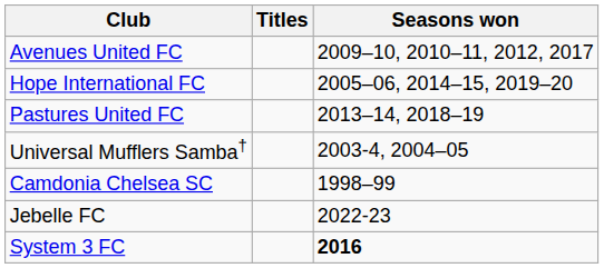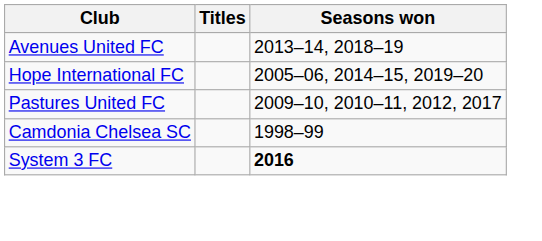 <table class="wikitable sortable plainrowheaders">
 <tr>
 <th scope=col>Club</th>
 <th scope=col>Titles</th>
 <th scope=col>Seasons won</th>
 </tr>
 <tr>
 <td><a href='#'>Avenues United FC</a></td>
 <td></td>
-<td>2009–10, 2010–11, 2012, 2017</td>
+<td>2013–14, 2018–19</td>
 </tr>
 <tr>
 <td><a href='#'>Hope International FC</a></td>
 <td></td>
 <td>2005–06, 2014–15, 2019–20</td>
 </tr>
 <tr>
 <td><a href='#'>Pastures United FC</a></td>
 <td></td>
-<td>2013–14, 2018–19</td>
-</tr>
-<tr>
-<td>Universal Mufflers Samba<sup>†</sup></td>
-<td></td>
-<td>2003-4, 2004–05</td>
+<td>2009–10, 2010–11, 2012, 2017</td>
 </tr>
 <tr>
 <td><a href='#'>Camdonia Chelsea SC</a></td>
 <td></td>
 <td>1998–99</td>
 </tr>
 <tr>
-<td>Jebelle FC</td>
-<td></td>
-<td>2022-23</td>
-</tr>
-<tr>
 <td><a href='#'>System 3 FC</a></td>
 <td></td>
 <td><strong>2016</strong></td>
 </tr>
 </table>
